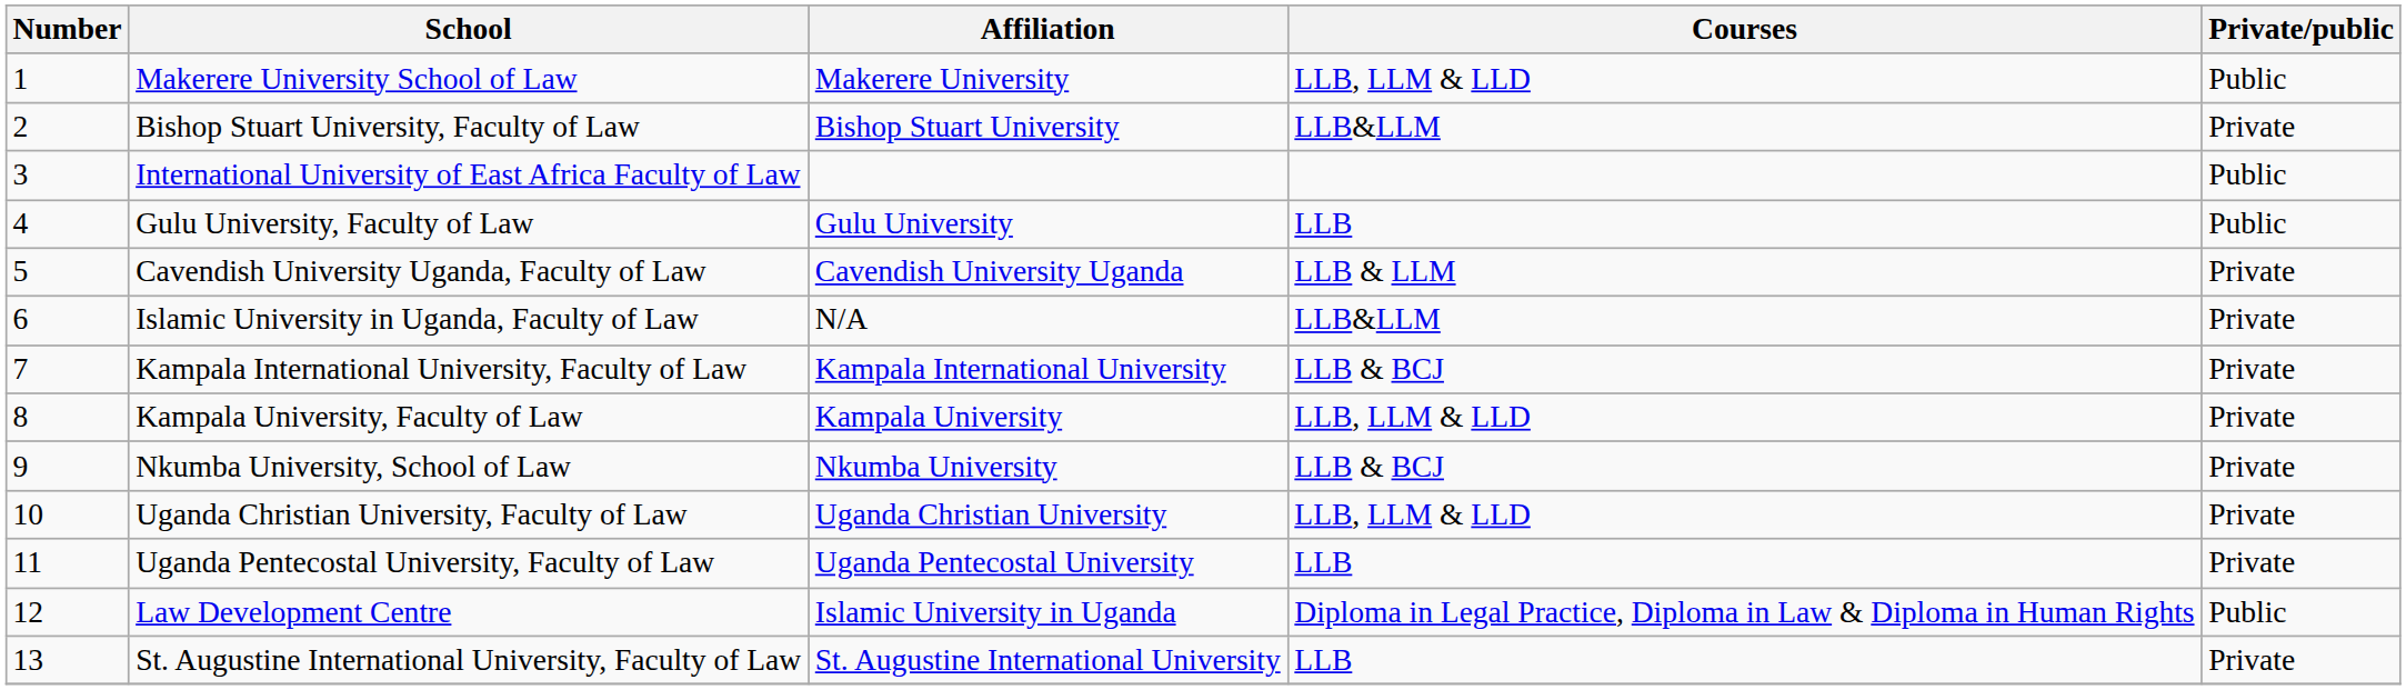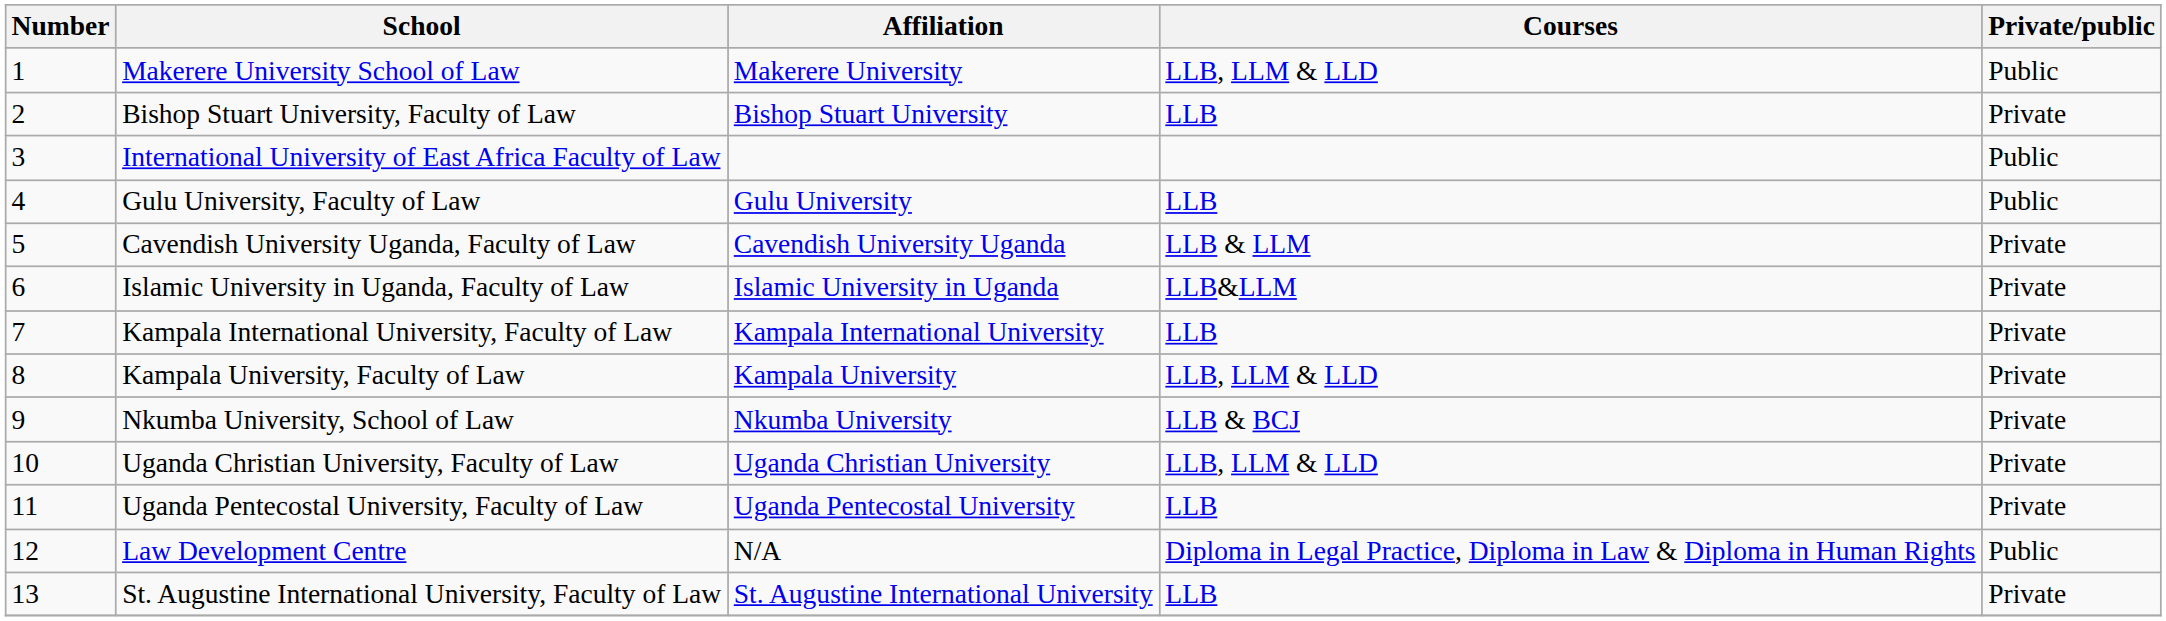 <table class="wikitable sortable" style="margin-left:auto;margin-right:auto">
 <tr>
 <th style="width:2em;">Number</th>
 <th>School</th>
 <th>Affiliation</th>
 <th>Courses</th>
 <th>Private/public</th>
 </tr>
 <tr>
 <td>1</td>
 <td><a href='#'>Makerere University School of Law</a></td>
 <td><a href='#'>Makerere University</a></td>
 <td><a href='#'>LLB</a>, <a href='#'>LLM</a> & <a href='#'>LLD</a></td>
 <td>Public</td>
 </tr>
 <tr>
 <td>2</td>
 <td>Bishop Stuart University, Faculty of Law</td>
 <td><a href='#'>Bishop Stuart University</a></td>
-<td><a href='#'>LLB</a>&<a href='#'>LLM</a></td>
+<td><a href='#'>LLB</a></td>
 <td>Private</td>
 </tr>
 <tr>
 <td>3</td>
 <td><a href='#'>International University of East Africa Faculty of Law</a></td>
 <td></td>
 <td></td>
 <td>Public</td>
 </tr>
 <tr>
 <td>4</td>
 <td>Gulu University, Faculty of Law</td>
 <td><a href='#'>Gulu University</a></td>
 <td><a href='#'>LLB</a></td>
 <td>Public</td>
 </tr>
 <tr>
 <td>5</td>
 <td>Cavendish University Uganda, Faculty of Law</td>
 <td><a href='#'>Cavendish University Uganda</a></td>
 <td><a href='#'>LLB</a> & <a href='#'>LLM</a></td>
 <td>Private</td>
 </tr>
 <tr>
 <td>6</td>
 <td>Islamic University in Uganda, Faculty of Law</td>
-<td>N/A</td>
+<td><a href='#'>Islamic University in Uganda</a></td>
 <td><a href='#'>LLB</a>&<a href='#'>LLM</a></td>
 <td>Private</td>
 </tr>
 <tr>
 <td>7</td>
 <td>Kampala International University, Faculty of Law</td>
 <td><a href='#'>Kampala International University</a></td>
-<td><a href='#'>LLB</a> & <a href='#'>BCJ</a></td>
+<td><a href='#'>LLB</a></td>
 <td>Private</td>
 </tr>
 <tr>
 <td>8</td>
 <td>Kampala University, Faculty of Law</td>
 <td><a href='#'>Kampala University</a></td>
 <td><a href='#'>LLB</a>, <a href='#'>LLM</a> & <a href='#'>LLD</a></td>
 <td>Private</td>
 </tr>
 <tr>
 <td>9</td>
 <td>Nkumba University, School of Law</td>
 <td><a href='#'>Nkumba University</a></td>
 <td><a href='#'>LLB</a> & <a href='#'>BCJ</a></td>
 <td>Private</td>
 </tr>
 <tr>
 <td>10</td>
 <td>Uganda Christian University, Faculty of Law</td>
 <td><a href='#'>Uganda Christian University</a></td>
 <td><a href='#'>LLB</a>, <a href='#'>LLM</a> & <a href='#'>LLD</a></td>
 <td>Private</td>
 </tr>
 <tr>
 <td>11</td>
 <td>Uganda Pentecostal University, Faculty of Law</td>
 <td><a href='#'>Uganda Pentecostal University</a></td>
 <td><a href='#'>LLB</a></td>
 <td>Private</td>
 </tr>
 <tr>
 <td>12</td>
 <td><a href='#'>Law Development Centre</a></td>
-<td><a href='#'>Islamic University in Uganda</a></td>
+<td>N/A</td>
 <td><a href='#'>Diploma in Legal Practice</a>, <a href='#'>Diploma in Law</a> & <a href='#'>Diploma in Human Rights</a></td>
 <td>Public</td>
 </tr>
 <tr>
 <td>13</td>
 <td>St. Augustine International University, Faculty of Law</td>
 <td><a href='#'>St. Augustine International University</a></td>
 <td><a href='#'>LLB</a></td>
 <td>Private</td>
 </tr>
 <tr>
 </tr>
 </table>
